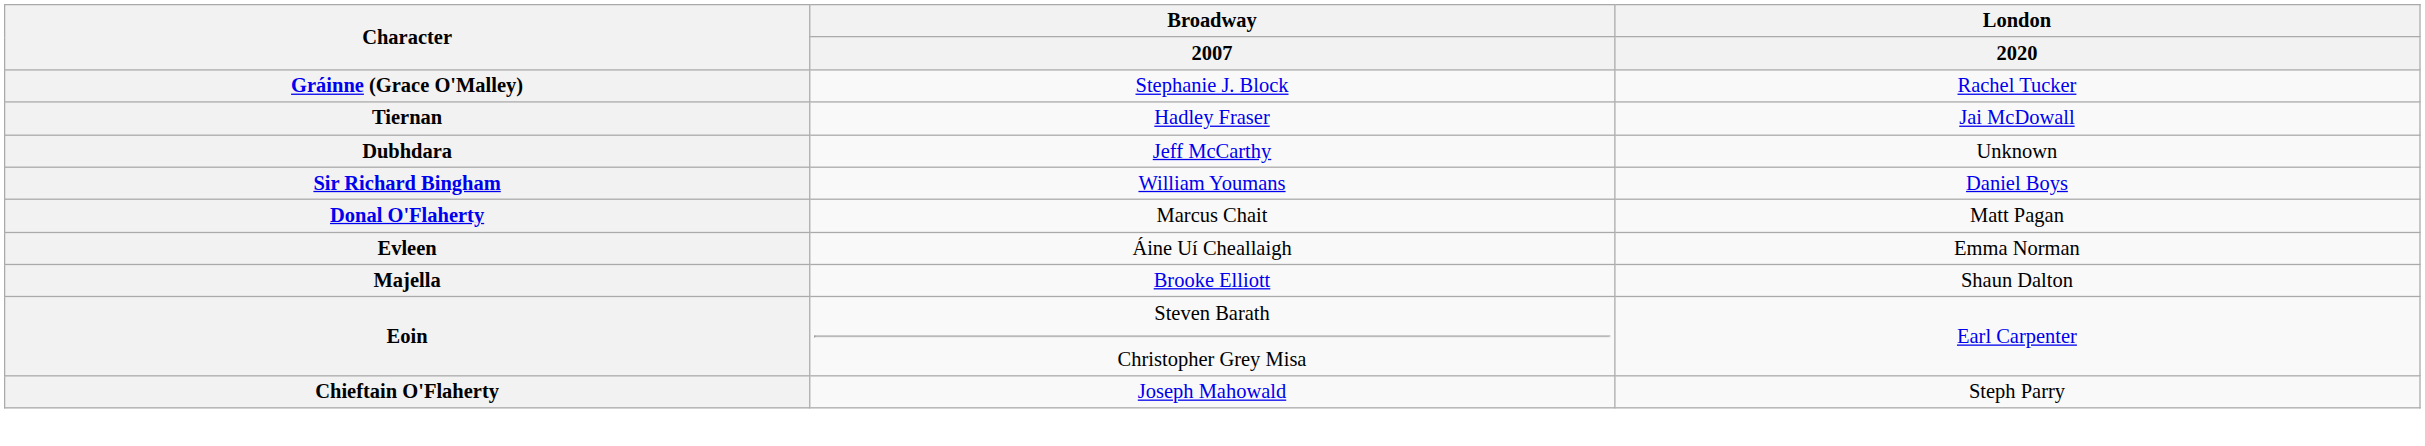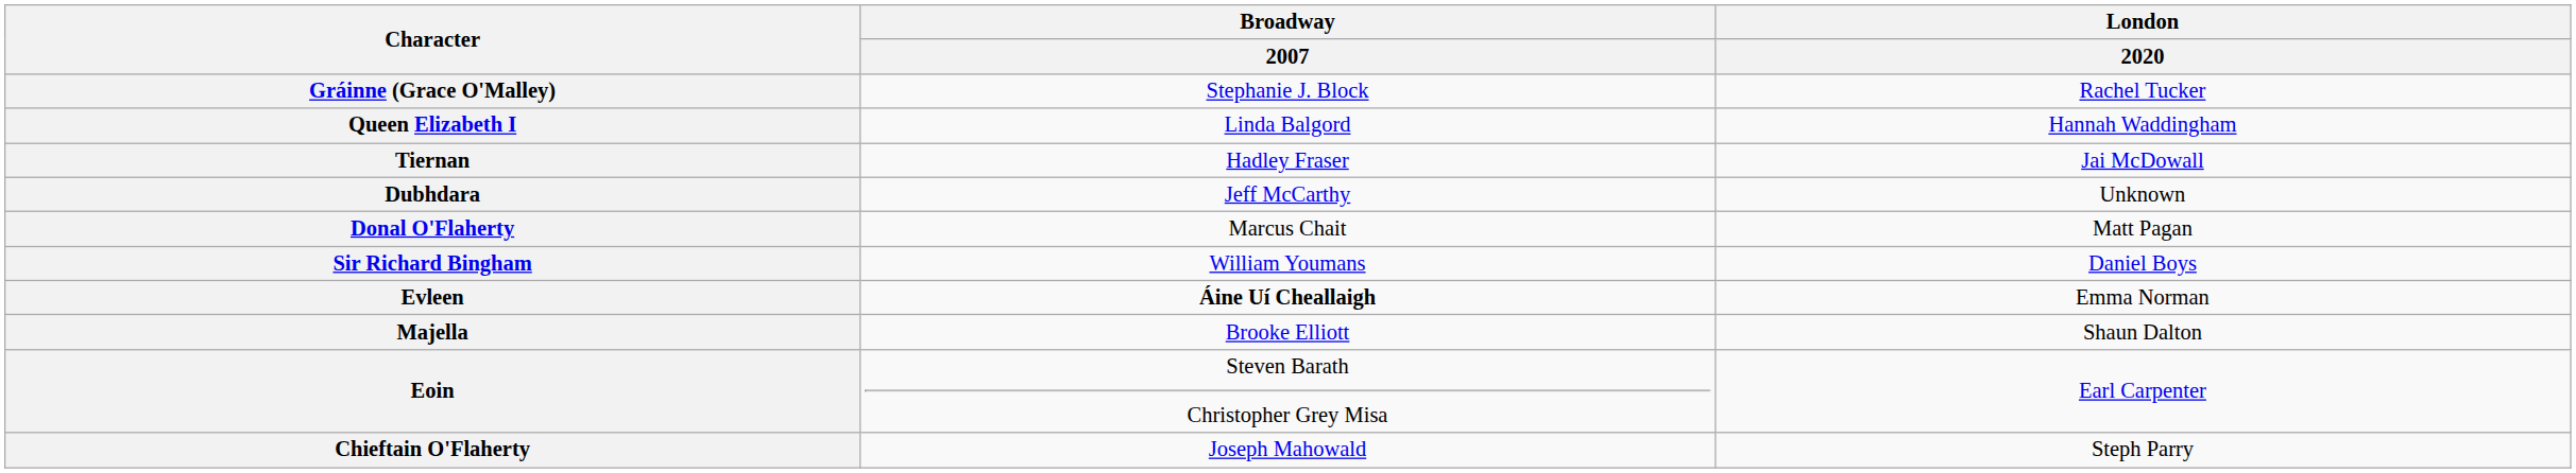 <table class="wikitable">
 <tr>
 <th rowspan=2 style="width:10%;">Character</th>
 <th style="width:10%;">Broadway</th>
 <th style="width:10%;">London</th>
 </tr>
 <tr>
 <th>2007</th>
 <th>2020</th>
 </tr>
 <tr>
 <th style="text-align:center;"><a href='#'>Gráinne</a> (Grace O'Malley)</th>
 <td style="text-align:center;"><a href='#'>Stephanie J. Block</a></td>
 <td style="text-align:center;"><a href='#'>Rachel Tucker</a></td>
 </tr>
 <tr>
+<th style="text-align:center;">Queen <a href='#'>Elizabeth I</a></th>
+<td style="text-align:center;"><a href='#'>Linda Balgord</a></td>
+<td style="text-align:center;"><a href='#'>Hannah Waddingham</a></td>
+</tr>
+<tr>
 <th style="text-align:center;">Tiernan</th>
 <td style="text-align:center;"><a href='#'>Hadley Fraser</a></td>
 <td style="text-align:center;"><a href='#'>Jai McDowall</a></td>
 </tr>
 <tr>
 <th style="text-align:center;">Dubhdara</th>
 <td style="text-align:center;"><a href='#'>Jeff McCarthy</a></td>
 <td style="text-align:center;">Unknown</td>
 </tr>
 <tr>
+<th style="text-align:center;"><a href='#'>Donal O'Flaherty</a></th>
+<td style="text-align:center;">Marcus Chait</td>
+<td style="text-align:center;">Matt Pagan</td>
+</tr>
+<tr>
 <th style="text-align:center;"><a href='#'>Sir Richard Bingham</a></th>
 <td style="text-align:center;"><a href='#'>William Youmans</a></td>
 <td style="text-align:center;"><a href='#'>Daniel Boys</a></td>
 </tr>
 <tr>
-<th style="text-align:center;"><a href='#'>Donal O'Flaherty</a></th>
-<td style="text-align:center;">Marcus Chait</td>
-<td style="text-align:center;">Matt Pagan</td>
-</tr>
-<tr>
 <th style="text-align:center;">Evleen</th>
-<td style="text-align:center;">Áine Uí Cheallaigh</td>
+<td style="text-align:center;"><strong>Áine Uí Cheallaigh</strong></td>
 <td style="text-align:center;">Emma Norman</td>
 </tr>
 <tr>
 <th style="text-align:center;">Majella</th>
 <td style="text-align:center;"><a href='#'>Brooke Elliott</a></td>
 <td style="text-align:center;">Shaun Dalton</td>
 </tr>
 <tr>
 <th style="text-align:center;">Eoin</th>
 <td style="text-align:center;">Steven Barath<hr>Christopher Grey Misa</td>
 <td style="text-align:center;"><a href='#'>Earl Carpenter</a></td>
 </tr>
 <tr>
 <th style="text-align:center;">Chieftain O'Flaherty</th>
 <td style="text-align:center;"><a href='#'>Joseph Mahowald</a></td>
 <td style="text-align:center;">Steph Parry</td>
 </tr>
 </table>
